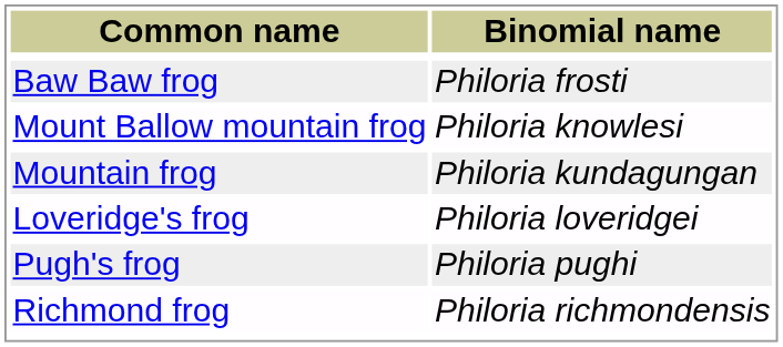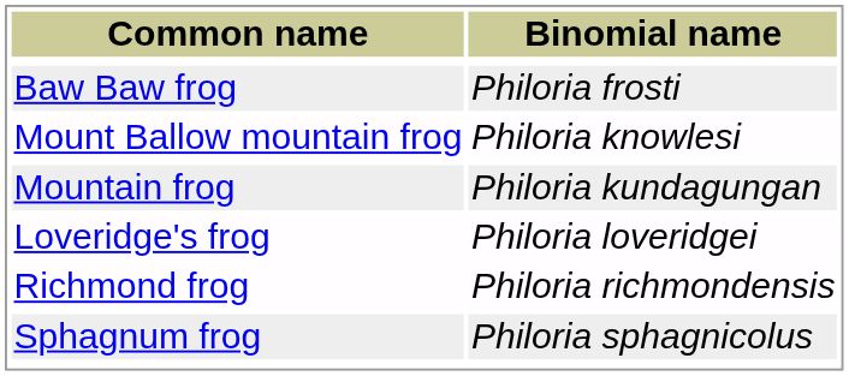 <table style="text-align:left; border:1px solid #999999; ">
 <tr style="background:#CCCC99; text-align: center; ">
 <th>Common name</th>
 <th>Binomial name</th>
 </tr>
 <tr>
 </tr>
 <tr style="background:#EEEEEE;">
 <td><a href='#'>Baw Baw frog</a></td>
 <td><em>Philoria frosti</em> </td>
 </tr>
 <tr style="background:#FFFDFF;">
 <td><a href='#'>Mount Ballow mountain frog</a></td>
 <td><em>Philoria knowlesi</em> </td>
 </tr>
 <tr style="background:#EEEEEE;">
 <td><a href='#'>Mountain frog</a></td>
 <td><em>Philoria kundagungan</em> </td>
 </tr>
 <tr style="background:#FFFDFF;">
 <td><a href='#'>Loveridge's frog</a></td>
 <td><em>Philoria loveridgei</em> </td>
 </tr>
-<tr style="background:#EEEEEE;">
-<td><a href='#'>Pugh's frog</a></td>
-<td><em>Philoria pughi</em> </td>
-</tr>
 <tr style="background:#FFFDFF;">
 <td><a href='#'>Richmond frog</a></td>
 <td><em>Philoria richmondensis</em> </td>
 </tr>
+<tr style="background:#EEEEEE;">
+<td><a href='#'>Sphagnum frog</a></td>
+<td><em>Philoria sphagnicolus</em> </td>
+</tr>
 <tr>
 </tr>
 </table>
